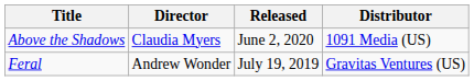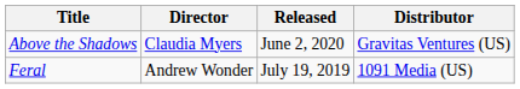 <table class="wikitable">
 <tr>
 <th>Title</th>
 <th>Director</th>
 <th>Released</th>
 <th>Distributor</th>
 </tr>
 <tr>
 <td><em><a href='#'>Above the Shadows</a></em></td>
 <td><a href='#'>Claudia Myers</a></td>
 <td>June 2, 2020</td>
-<td><a href='#'>1091 Media</a> (US)</td>
+<td><a href='#'>Gravitas Ventures</a> (US)</td>
 </tr>
 <tr>
 <td><a href='#'><em>Feral</em></a></td>
 <td>Andrew Wonder</td>
 <td>July 19, 2019</td>
-<td><a href='#'>Gravitas Ventures</a> (US)</td>
+<td><a href='#'>1091 Media</a> (US)</td>
 </tr>
 </table>
